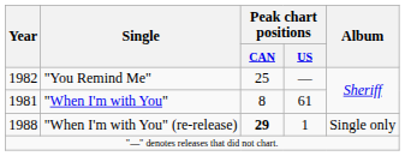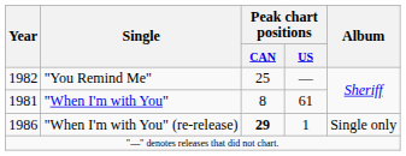 <table class="wikitable" style="text-align:center">
 <tr>
 <th rowspan="2">Year</th>
 <th rowspan="2">Single</th>
 <th colspan="2">Peak chart positions</th>
 <th rowspan="2">Album</th>
 </tr>
 <tr>
 <th width="40"><small><a href='#'>CAN</a><br></small></th>
 <th width="40"><small><a href='#'>US</a><br></small></th>
 </tr>
 <tr>
 <td>1982</td>
 <td style="text-align:left;">"You Remind Me"</td>
 <td>25</td>
 <td>—</td>
 <td rowspan="2"><em><a href='#'>Sheriff</a></em></td>
 </tr>
 <tr>
 <td>1981</td>
 <td style="text-align:left;">"<a href='#'>When I'm with You</a>"</td>
 <td>8</td>
 <td>61</td>
 </tr>
 <tr>
-<td>1988</td>
+<td>1986</td>
 <td style="text-align:left;">"When I'm with You" (re-release)</td>
 <td><strong>29</strong></td>
 <td>1</td>
 <td rowspan="1">Single only</td>
 </tr>
 <tr>
 <td colspan="12" style="text-align:center; font-size:8pt;">"—" denotes releases that did not chart.</td>
 </tr>
 </table>
